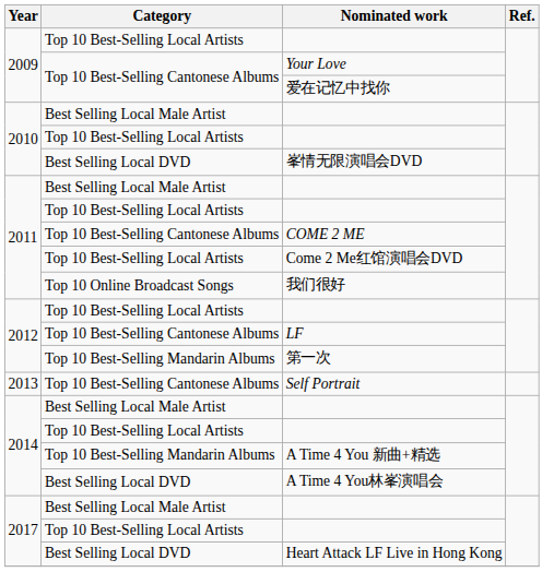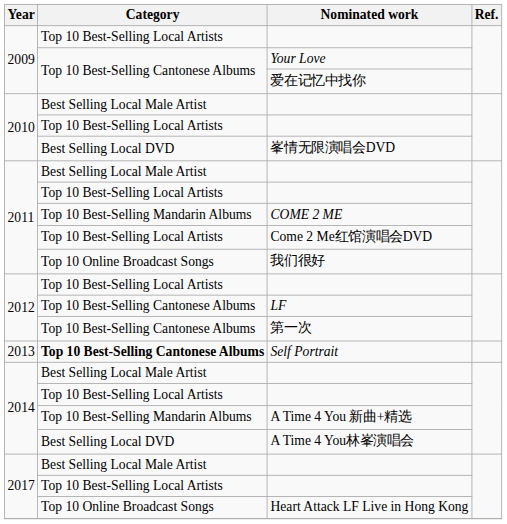 <table class="wikitable">
 <tr>
 <th>Year</th>
 <th>Category</th>
 <th>Nominated work</th>
 <th>Ref.</th>
 </tr>
 <tr>
 <td rowspan=3>2009</td>
 <td>Top 10 Best-Selling Local Artists</td>
 <td></td>
 <td rowspan=3></td>
 </tr>
 <tr>
 <td rowspan=2>Top 10 Best-Selling Cantonese Albums</td>
 <td><em>Your Love</em></td>
 </tr>
 <tr>
 <td>爱在记忆中找你</td>
 </tr>
 <tr>
 <td rowspan=3>2010</td>
 <td>Best Selling Local Male Artist</td>
 <td></td>
 <td rowspan=3></td>
 </tr>
 <tr>
 <td>Top 10 Best-Selling Local Artists</td>
 <td></td>
 </tr>
 <tr>
 <td>Best Selling Local DVD</td>
 <td>峯情无限演唱会DVD</td>
 </tr>
 <tr>
 <td rowspan=5>2011</td>
 <td>Best Selling Local Male Artist</td>
 <td></td>
 <td rowspan=5></td>
 </tr>
 <tr>
 <td>Top 10 Best-Selling Local Artists</td>
 <td></td>
 </tr>
 <tr>
-<td>Top 10 Best-Selling Cantonese Albums</td>
+<td>Top 10 Best-Selling Mandarin Albums</td>
 <td><em>   COME 2 ME  </em></td>
 </tr>
 <tr>
 <td>Top 10 Best-Selling Local Artists</td>
 <td>Come 2 Me红馆演唱会DVD</td>
 </tr>
 <tr>
 <td>Top 10 Online Broadcast Songs</td>
 <td>我们很好</td>
 </tr>
 <tr>
 <td rowspan=3>2012</td>
 <td>Top 10 Best-Selling Local Artists</td>
 <td></td>
 <td rowspan=3></td>
 </tr>
 <tr>
 <td>Top 10 Best-Selling Cantonese Albums</td>
 <td><em>LF</em></td>
 </tr>
 <tr>
-<td>Top 10 Best-Selling Mandarin Albums</td>
+<td>Top 10 Best-Selling Cantonese Albums</td>
 <td>第一次</td>
 </tr>
 <tr>
 <td>2013</td>
-<td>Top 10 Best-Selling Cantonese Albums</td>
+<td><strong>Top 10 Best-Selling Cantonese Albums</strong></td>
 <td><em>Self Portrait</em></td>
 <td></td>
 </tr>
 <tr>
 <td rowspan=4>2014</td>
 <td>Best Selling Local Male Artist</td>
 <td></td>
 <td rowspan=4></td>
 </tr>
 <tr>
 <td>Top 10 Best-Selling Local Artists</td>
 <td></td>
 </tr>
 <tr>
 <td>Top 10 Best-Selling Mandarin Albums</td>
 <td>A Time 4 You 新曲+精选</td>
 </tr>
 <tr>
 <td>Best Selling Local DVD</td>
 <td>A Time 4 You林峯演唱会</td>
 </tr>
 <tr>
 <td rowspan=3>2017</td>
 <td>Best Selling Local Male Artist</td>
 <td></td>
 <td rowspan=3></td>
 </tr>
 <tr>
 <td>Top 10 Best-Selling Local Artists</td>
 <td></td>
 </tr>
 <tr>
-<td>Best Selling Local DVD</td>
+<td>Top 10 Online Broadcast Songs</td>
 <td>Heart Attack LF Live in Hong Kong</td>
 </tr>
 <tr>
 </tr>
 </table>
